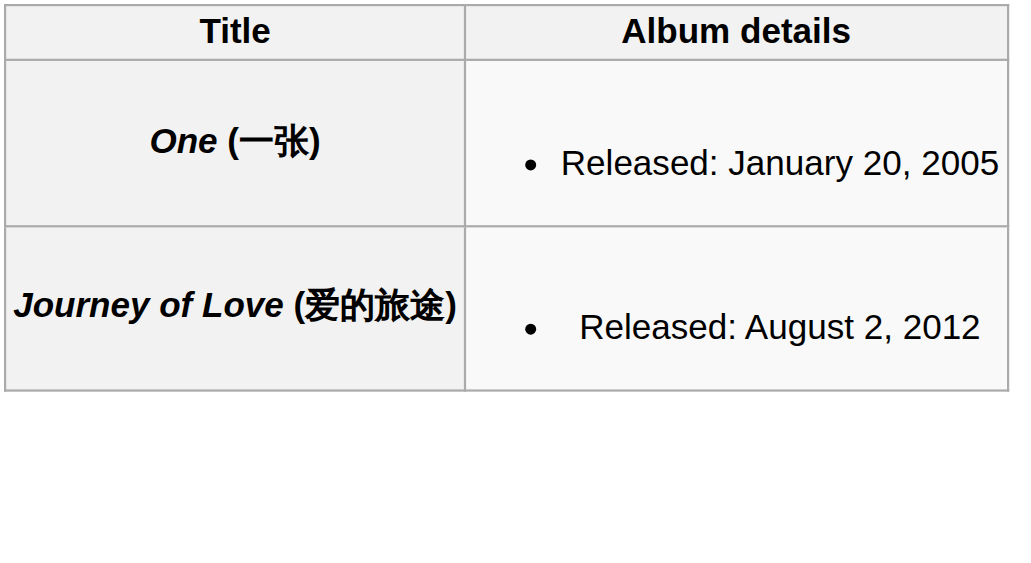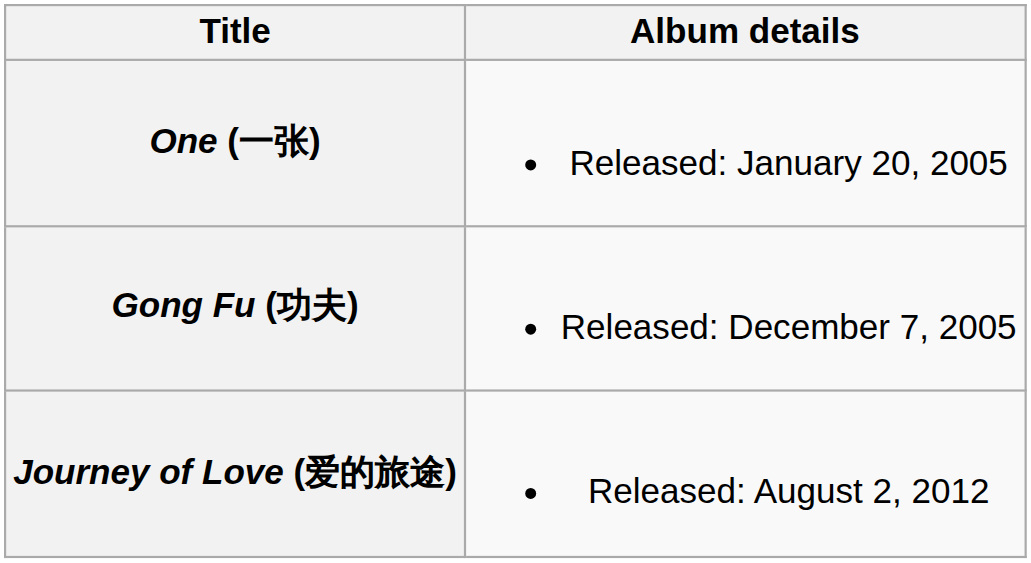 <table class="wikitable plainrowheaders" style="text-align:center">
 <tr>
 <th scope="col">Title</th>
 <th scope="col">Album details</th>
 </tr>
 <tr>
 <th scope="row"><em>One</em> (一张)</th>
 <td><br><ul><li>Released: January 20, 2005</li></ul></td>
 </tr>
 <tr>
+<th scope="row"><em>Gong Fu</em> (功夫)</th>
+<td><br><ul><li>Released: December 7, 2005</li></ul></td>
+</tr>
+<tr>
 <th scope="row"><em>Journey of Love</em> (爱的旅途)</th>
 <td><br><ul><li>Released: August 2, 2012</li></ul></td>
 </tr>
 </table>
